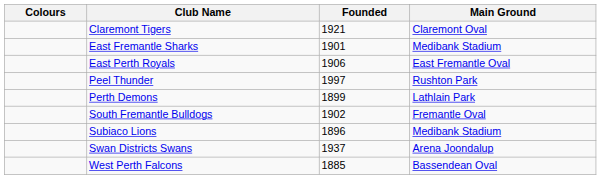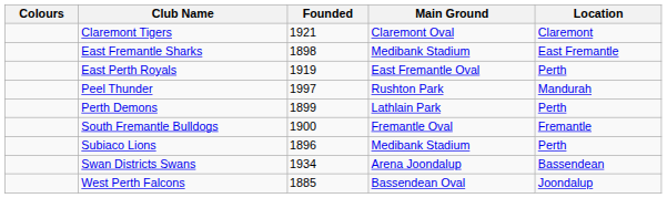 <table class="wikitable" style="width:100%">
 <tr>
 <th>Colours</th>
 <th>Club Name</th>
 <th>Founded</th>
 <th>Main Ground</th>
+<th>Location</th>
 </tr>
 <tr>
 <td></td>
 <td><a href='#'>Claremont Tigers</a></td>
 <td>1921</td>
 <td><a href='#'>Claremont Oval</a></td>
+<td><a href='#'>Claremont</a></td>
 </tr>
 <tr>
 <td></td>
 <td><a href='#'>East Fremantle Sharks</a></td>
-<td>1901</td>
+<td>1898</td>
 <td><a href='#'>Medibank Stadium</a></td>
+<td><a href='#'>East Fremantle</a></td>
 </tr>
 <tr>
 <td></td>
 <td><a href='#'>East Perth Royals</a></td>
-<td>1906</td>
+<td>1919</td>
 <td><a href='#'>East Fremantle Oval</a></td>
+<td><a href='#'>Perth</a></td>
 </tr>
 <tr>
 <td></td>
 <td><a href='#'>Peel Thunder</a></td>
 <td>1997</td>
 <td><a href='#'>Rushton Park</a></td>
+<td><a href='#'>Mandurah</a></td>
 </tr>
 <tr>
 <td></td>
 <td><a href='#'>Perth Demons</a></td>
 <td>1899</td>
 <td><a href='#'>Lathlain Park</a></td>
+<td><a href='#'>Perth</a></td>
 </tr>
 <tr>
 <td></td>
 <td><a href='#'>South Fremantle Bulldogs</a></td>
-<td>1902</td>
+<td>1900</td>
 <td><a href='#'>Fremantle Oval</a></td>
+<td><a href='#'>Fremantle</a></td>
 </tr>
 <tr>
 <td></td>
 <td><a href='#'>Subiaco Lions</a></td>
 <td>1896</td>
 <td><a href='#'>Medibank Stadium</a></td>
+<td><a href='#'>Perth</a></td>
 </tr>
 <tr>
 <td></td>
 <td><a href='#'>Swan Districts Swans</a></td>
-<td>1937</td>
+<td>1934</td>
 <td><a href='#'>Arena Joondalup</a></td>
+<td><a href='#'>Bassendean</a></td>
 </tr>
 <tr>
 <td></td>
 <td><a href='#'>West Perth Falcons</a></td>
 <td>1885</td>
 <td><a href='#'>Bassendean Oval</a></td>
+<td><a href='#'>Joondalup</a></td>
 </tr>
 </table>
